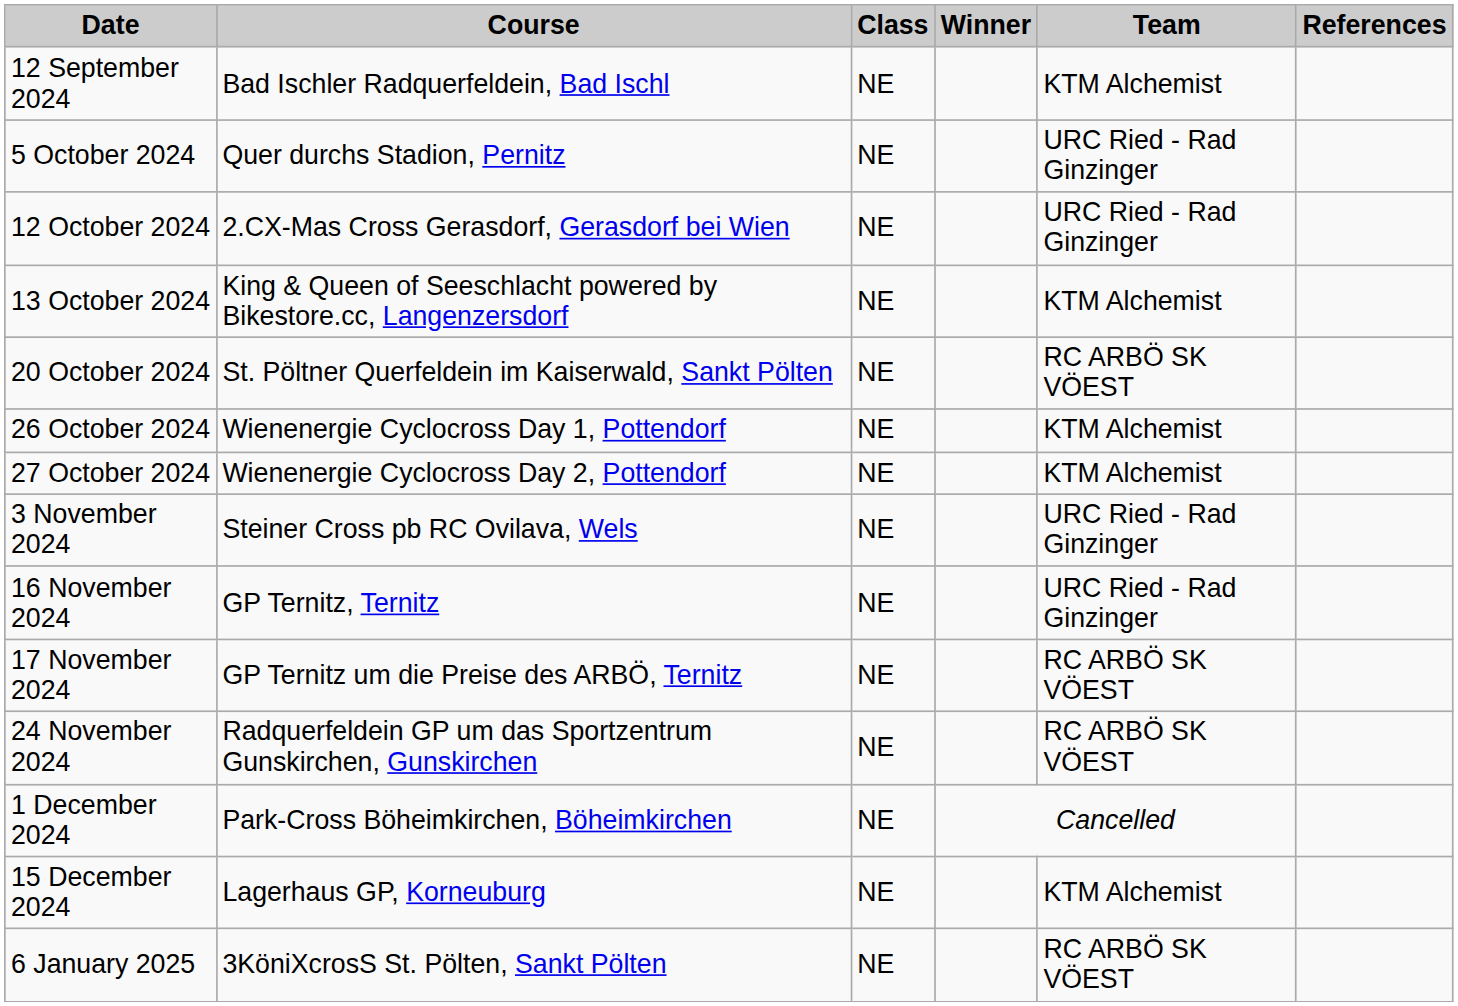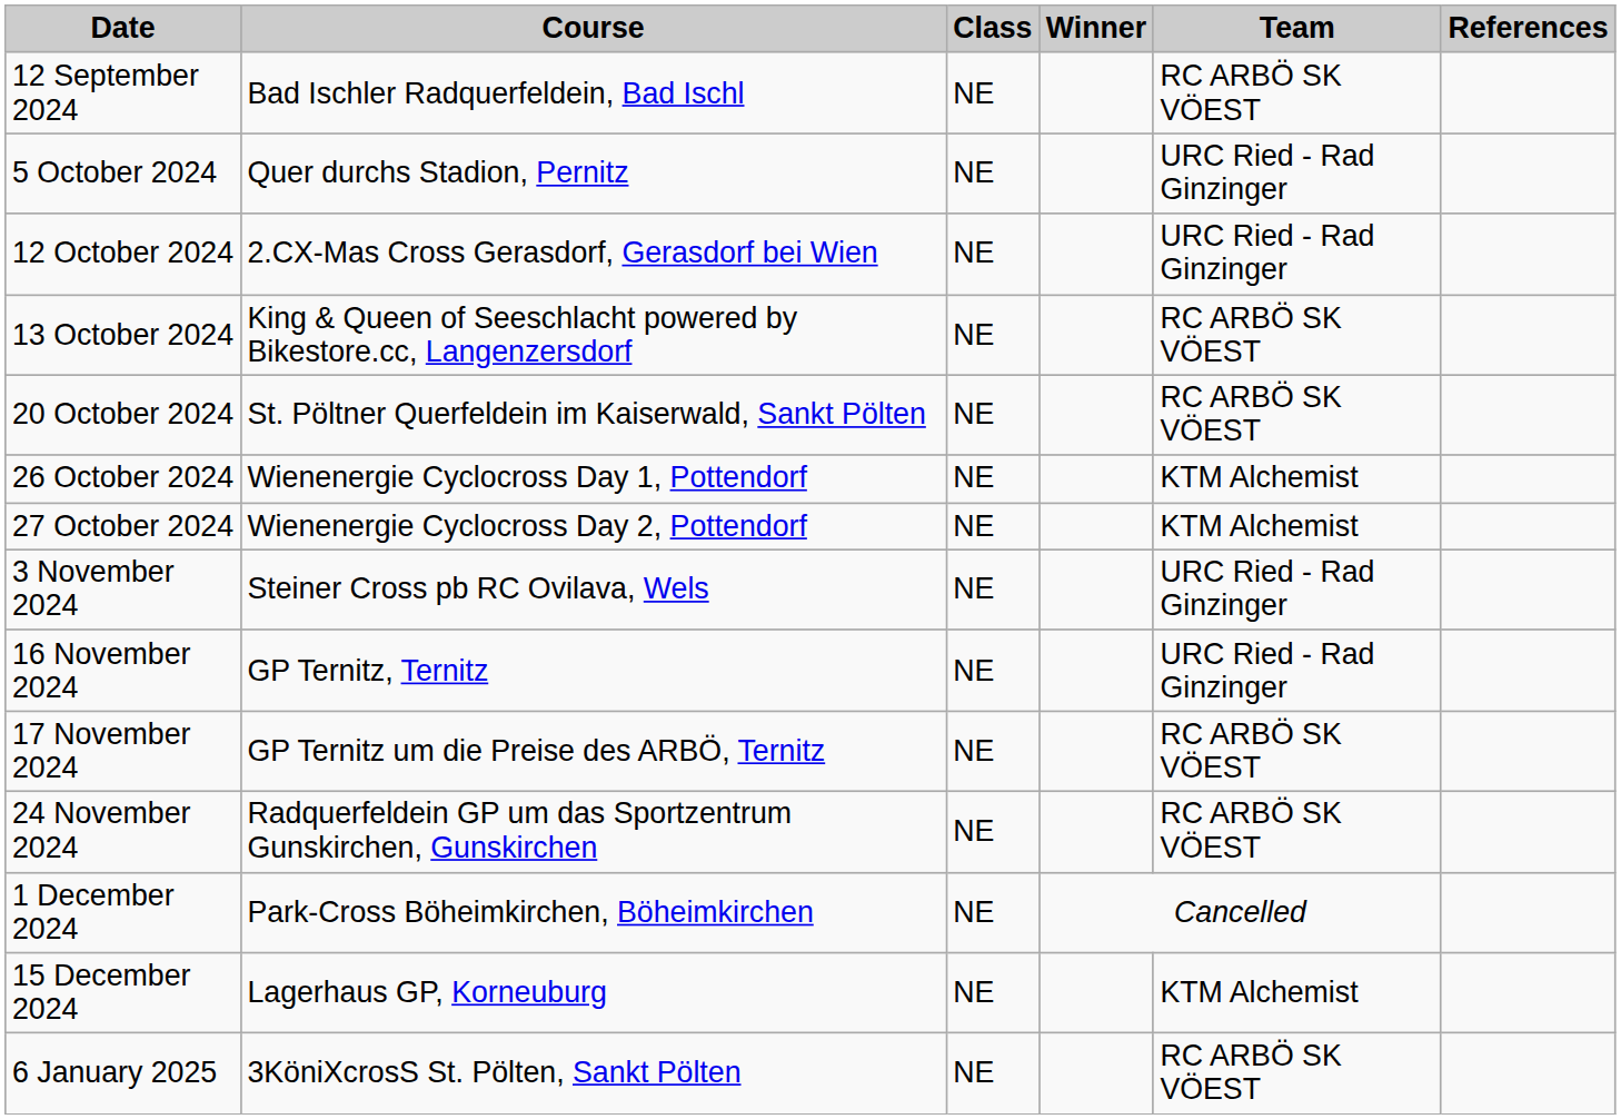 <table class="wikitable sortable alternance ">
 <tr>
 <th scope="col" style="background-color:#CCCCCC;">Date</th>
 <th scope="col" style="background-color:#CCCCCC;">Course</th>
 <th scope="col" style="background-color:#CCCCCC;">Class</th>
 <th scope="col" style="background-color:#CCCCCC;">Winner</th>
 <th scope="col" style="background-color:#CCCCCC;">Team</th>
 <th scope="col" style="background-color:#CCCCCC;">References</th>
 </tr>
 <tr>
 <td>12 September 2024</td>
 <td> Bad Ischler Radquerfeldein, <a href='#'>Bad Ischl</a></td>
 <td>NE</td>
 <td></td>
-<td>KTM Alchemist</td>
+<td>RC ARBÖ SK VÖEST</td>
 <td></td>
 </tr>
 <tr>
 <td>5 October 2024</td>
 <td> Quer durchs Stadion, <a href='#'>Pernitz</a></td>
 <td>NE</td>
 <td></td>
 <td>URC Ried - Rad Ginzinger</td>
 <td></td>
 </tr>
 <tr>
 <td>12 October 2024</td>
 <td> 2.CX-Mas Cross Gerasdorf, <a href='#'>Gerasdorf bei Wien</a></td>
 <td>NE</td>
 <td></td>
 <td>URC Ried - Rad Ginzinger</td>
 <td></td>
 </tr>
 <tr>
 <td>13 October 2024</td>
 <td> King & Queen of Seeschlacht powered by Bikestore.cc, <a href='#'>Langenzersdorf</a></td>
 <td>NE</td>
 <td></td>
-<td>KTM Alchemist</td>
+<td>RC ARBÖ SK VÖEST</td>
 <td></td>
 </tr>
 <tr>
 <td>20 October 2024</td>
 <td> St. Pöltner Querfeldein im Kaiserwald, <a href='#'>Sankt Pölten</a></td>
 <td>NE</td>
 <td></td>
 <td>RC ARBÖ SK VÖEST</td>
 <td></td>
 </tr>
 <tr>
 <td>26 October 2024</td>
 <td> Wienenergie Cyclocross Day 1, <a href='#'>Pottendorf</a></td>
 <td>NE</td>
 <td></td>
 <td>KTM Alchemist</td>
 <td></td>
 </tr>
 <tr>
 <td>27 October 2024</td>
 <td> Wienenergie Cyclocross Day 2, <a href='#'>Pottendorf</a></td>
 <td>NE</td>
 <td></td>
 <td>KTM Alchemist</td>
 <td></td>
 </tr>
 <tr>
 <td>3 November 2024</td>
 <td> Steiner Cross pb RC Ovilava, <a href='#'>Wels</a></td>
 <td>NE</td>
 <td></td>
 <td>URC Ried - Rad Ginzinger</td>
 <td></td>
 </tr>
 <tr>
 <td>16 November 2024</td>
 <td> GP Ternitz, <a href='#'>Ternitz</a></td>
 <td>NE</td>
 <td></td>
 <td>URC Ried - Rad Ginzinger</td>
 <td></td>
 </tr>
 <tr>
 <td>17 November 2024</td>
 <td> GP Ternitz um die Preise des ARBÖ, <a href='#'>Ternitz</a></td>
 <td>NE</td>
 <td></td>
 <td>RC ARBÖ SK VÖEST</td>
 <td></td>
 </tr>
 <tr>
 <td>24 November 2024</td>
 <td> Radquerfeldein GP um das Sportzentrum Gunskirchen, <a href='#'>Gunskirchen</a></td>
 <td>NE</td>
 <td></td>
 <td>RC ARBÖ SK VÖEST</td>
 <td></td>
 </tr>
 <tr>
 <td>1 December 2024</td>
 <td> Park-Cross Böheimkirchen, <a href='#'>Böheimkirchen</a></td>
 <td>NE</td>
 <td align=center colspan="2"><em>Cancelled</em></td>
 <td></td>
 </tr>
 <tr>
 <td>15 December 2024</td>
 <td> Lagerhaus GP, <a href='#'>Korneuburg</a></td>
 <td>NE</td>
 <td></td>
 <td>KTM Alchemist</td>
 <td></td>
 </tr>
 <tr>
 <td>6 January 2025</td>
 <td>  3KöniXcrosS St. Pölten, <a href='#'>Sankt Pölten</a></td>
 <td>NE</td>
 <td></td>
 <td>RC ARBÖ SK VÖEST</td>
 <td></td>
 </tr>
 </table>
